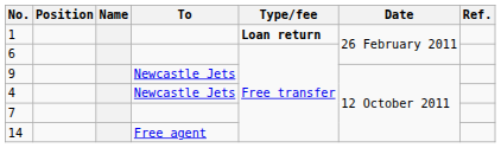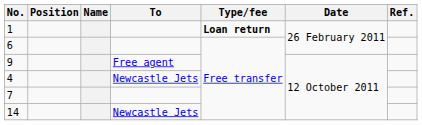 <table class="wikitable plainrowheaders sortable" style="text-align:center; text-align:left">
 <tr>
 <th>No.</th>
 <th>Position</th>
 <th>Name</th>
 <th>To</th>
 <th>Type/fee</th>
 <th>Date</th>
 <th>Ref.</th>
 </tr>
 <tr>
 <td>1</td>
 <td></td>
 <th scope="row"></th>
 <td></td>
 <td><strong>Loan return</strong></td>
 <td rowspan="2">26 February 2011</td>
 <td></td>
 </tr>
 <tr>
 <td>6</td>
 <td></td>
 <th scope="row"></th>
 <td></td>
 <td rowspan="5"><a href='#'>Free transfer</a></td>
 <td></td>
 </tr>
 <tr>
 <td>9</td>
 <td></td>
 <th scope="row"></th>
-<td><a href='#'>Newcastle Jets</a></td>
+<td><a href='#'>Free agent</a></td>
 <td rowspan="4">12 October 2011</td>
 <td></td>
 </tr>
 <tr>
 <td>4</td>
 <td></td>
 <th scope="row"></th>
 <td><a href='#'>Newcastle Jets</a></td>
 <td></td>
 </tr>
 <tr>
 <td>7</td>
 <td></td>
 <th scope="row"></th>
 <td></td>
 <td></td>
 </tr>
 <tr>
 <td>14</td>
 <td></td>
 <th scope="row"></th>
-<td><a href='#'>Free agent</a></td>
+<td><a href='#'>Newcastle Jets</a></td>
 <td></td>
 </tr>
 </table>
